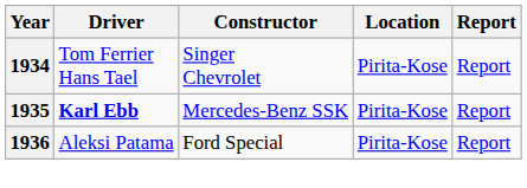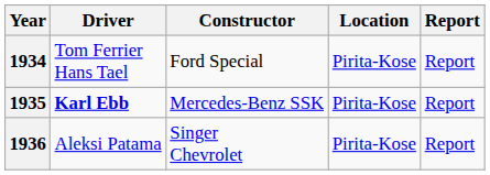 <table class="wikitable" style="font-size: 95%;">
 <tr>
 <th>Year</th>
 <th>Driver</th>
 <th>Constructor</th>
 <th>Location</th>
 <th>Report</th>
 </tr>
 <tr>
 <th>1934</th>
 <td> <a href='#'>Tom Ferrier</a><br>  <a href='#'>Hans Tael</a></td>
-<td><a href='#'>Singer</a><br> <a href='#'>Chevrolet</a></td>
+<td>Ford Special</td>
 <td><a href='#'>Pirita-Kose</a></td>
 <td><a href='#'>Report</a></td>
 </tr>
 <tr>
 <th>1935</th>
 <td><strong> <a href='#'>Karl Ebb</a></strong></td>
 <td><a href='#'>Mercedes-Benz SSK</a></td>
 <td><a href='#'>Pirita-Kose</a></td>
 <td><a href='#'>Report</a></td>
 </tr>
 <tr>
 <th>1936</th>
 <td> <a href='#'>Aleksi Patama</a></td>
-<td>Ford Special</td>
+<td><a href='#'>Singer</a><br> <a href='#'>Chevrolet</a></td>
 <td><a href='#'>Pirita-Kose</a></td>
 <td><a href='#'>Report</a></td>
 </tr>
 </table>
